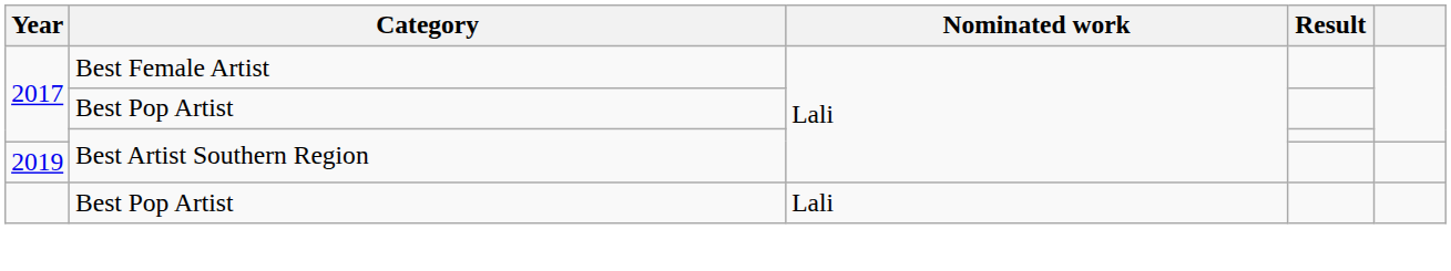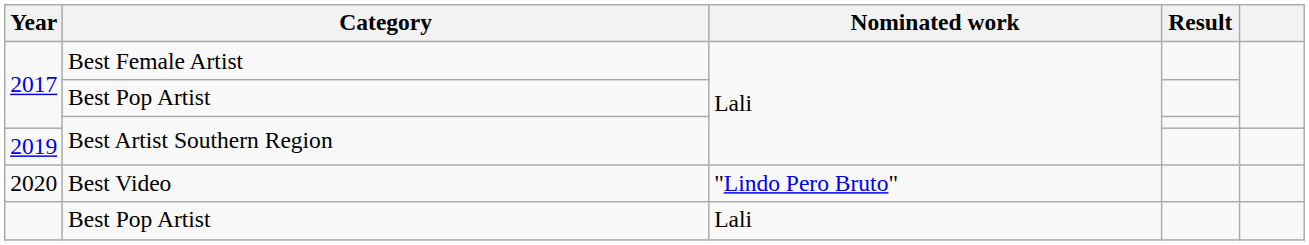 <table class="wikitable plainrowheaders" style="width:70%;">
 <tr>
 <th scope="col" style="width:4%;">Year</th>
 <th scope="col" style="width:50%;">Category</th>
 <th scope="col" style="width:35%;">Nominated work</th>
 <th scope="col" style="width:6%;">Result</th>
 <th scope="col" style="width:6%;"></th>
 </tr>
 <tr>
 <td rowspan="3" align=center><a href='#'>2017</a></td>
 <td>Best Female Artist</td>
 <td rowspan="4">Lali</td>
 <td></td>
 <td rowspan="3" align=center></td>
 </tr>
 <tr>
 <td>Best Pop Artist</td>
 <td></td>
 </tr>
 <tr>
 <td rowspan="2">Best Artist Southern Region</td>
 <td></td>
 </tr>
 <tr>
 <td align=center><a href='#'>2019</a></td>
 <td></td>
 <td align=center></td>
 </tr>
 <tr>
+<td align="center">2020</td>
+<td>Best Video</td>
+<td>"<a href='#'>Lindo Pero Bruto</a>"</td>
+<td></td>
+<td align="center"></td>
+</tr>
+<tr>
 <td></td>
 <td>Best Pop Artist</td>
 <td>Lali</td>
 <td></td>
 <td></td>
 </tr>
 </table>
